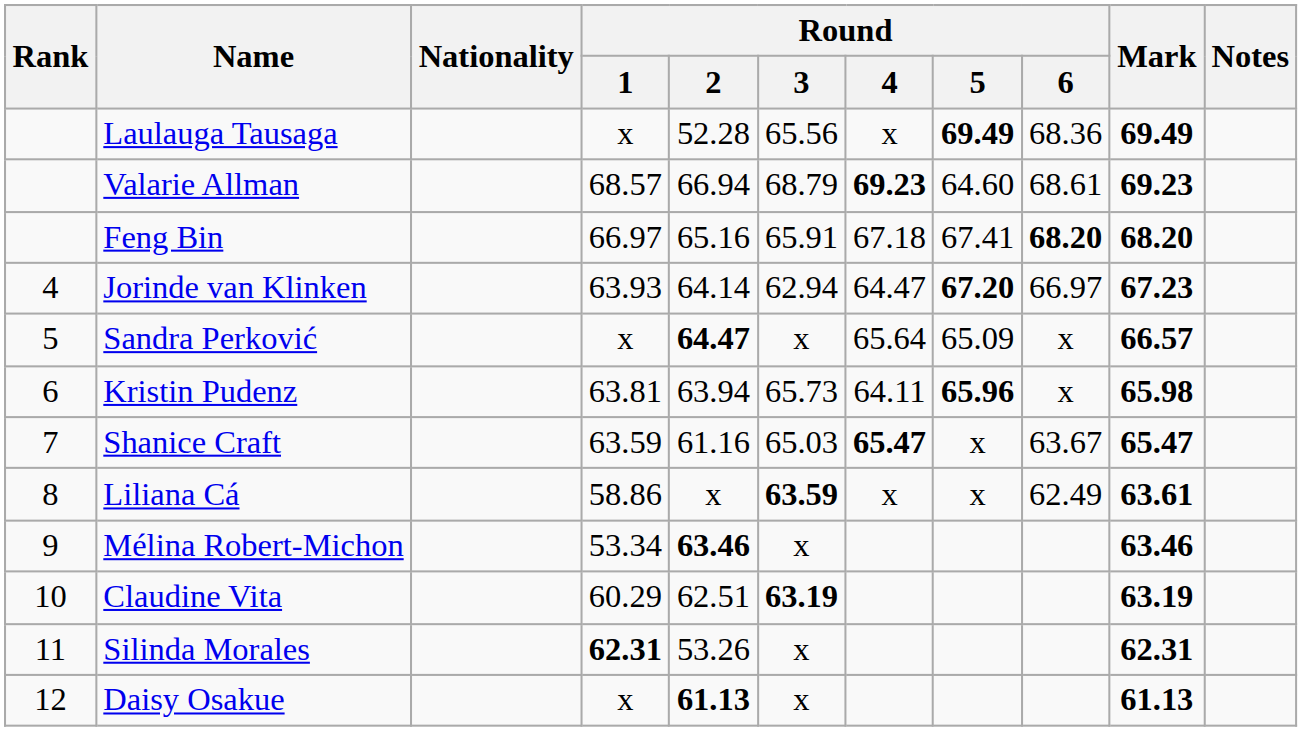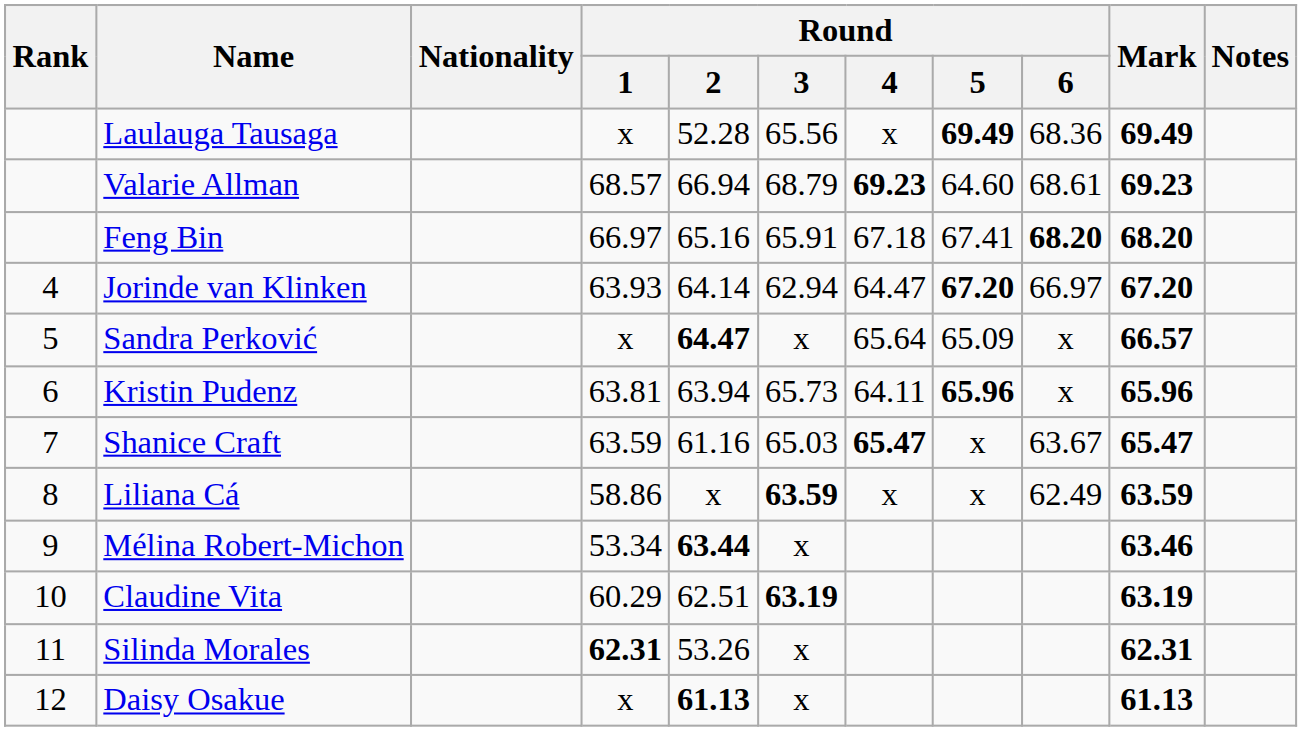 <table class="wikitable sortable" style="text-align:center">
 <tr>
 <th rowspan=2>Rank</th>
 <th rowspan=2>Name</th>
 <th rowspan=2>Nationality</th>
 <th colspan=6>Round</th>
 <th rowspan=2>Mark</th>
 <th rowspan=2>Notes</th>
 </tr>
 <tr>
 <th>1</th>
 <th>2</th>
 <th>3</th>
 <th>4</th>
 <th>5</th>
 <th>6</th>
 </tr>
 <tr>
 <td></td>
 <td align=left><a href='#'>Laulauga Tausaga</a></td>
 <td align=left></td>
 <td>x</td>
 <td>52.28</td>
 <td>65.56</td>
 <td>x</td>
 <td><strong>69.49</strong></td>
 <td>68.36</td>
 <td><strong>69.49</strong></td>
 <td></td>
 </tr>
 <tr>
 <td></td>
 <td align=left><a href='#'>Valarie Allman</a></td>
 <td align=left></td>
 <td>68.57</td>
 <td>66.94</td>
 <td>68.79</td>
 <td><strong>69.23</strong></td>
 <td>64.60</td>
 <td>68.61</td>
 <td><strong>69.23</strong></td>
 <td></td>
 </tr>
 <tr>
 <td></td>
 <td align=left><a href='#'>Feng Bin</a></td>
 <td align=left></td>
 <td>66.97</td>
 <td>65.16</td>
 <td>65.91</td>
 <td>67.18</td>
 <td>67.41</td>
 <td><strong>68.20</strong></td>
 <td><strong>68.20</strong></td>
 <td></td>
 </tr>
 <tr>
 <td>4</td>
 <td align=left><a href='#'>Jorinde van Klinken</a></td>
 <td align=left></td>
 <td>63.93</td>
 <td>64.14</td>
 <td>62.94</td>
 <td>64.47</td>
 <td><strong>67.20</strong></td>
 <td>66.97</td>
-<td><strong>67.23</strong></td>
+<td><strong>67.20</strong></td>
 <td></td>
 </tr>
 <tr>
 <td>5</td>
 <td align=left><a href='#'>Sandra Perković</a></td>
 <td align=left></td>
 <td>x</td>
 <td><strong>64.47</strong></td>
 <td>x</td>
 <td>65.64</td>
 <td>65.09</td>
 <td>x</td>
 <td><strong>66.57</strong></td>
 <td></td>
 </tr>
 <tr>
 <td>6</td>
 <td align=left><a href='#'>Kristin Pudenz</a></td>
 <td align=left></td>
 <td>63.81</td>
 <td>63.94</td>
 <td>65.73</td>
 <td>64.11</td>
 <td><strong>65.96</strong></td>
 <td>x</td>
-<td><strong>65.98</strong></td>
+<td><strong>65.96</strong></td>
 <td></td>
 </tr>
 <tr>
 <td>7</td>
 <td align=left><a href='#'>Shanice Craft</a></td>
 <td align=left></td>
 <td>63.59</td>
 <td>61.16</td>
 <td>65.03</td>
 <td><strong>65.47</strong></td>
 <td>x</td>
 <td>63.67</td>
 <td><strong>65.47</strong></td>
 <td></td>
 </tr>
 <tr>
 <td>8</td>
 <td align=left><a href='#'>Liliana Cá</a></td>
 <td align=left></td>
 <td>58.86</td>
 <td>x</td>
 <td><strong>63.59</strong></td>
 <td>x</td>
 <td>x</td>
 <td>62.49</td>
-<td><strong>63.61</strong></td>
+<td><strong>63.59</strong></td>
 <td></td>
 </tr>
 <tr>
 <td>9</td>
 <td align=left><a href='#'>Mélina Robert-Michon</a></td>
 <td align=left></td>
 <td>53.34</td>
-<td><strong>63.46</strong></td>
+<td><strong>63.44</strong></td>
 <td>x</td>
 <td></td>
 <td></td>
 <td></td>
 <td><strong>63.46</strong></td>
 <td></td>
 </tr>
 <tr>
 <td>10</td>
 <td align=left><a href='#'>Claudine Vita</a></td>
 <td align=left></td>
 <td>60.29</td>
 <td>62.51</td>
 <td><strong>63.19</strong></td>
 <td></td>
 <td></td>
 <td></td>
 <td><strong>63.19</strong></td>
 <td></td>
 </tr>
 <tr>
 <td>11</td>
 <td align=left><a href='#'>Silinda Morales</a></td>
 <td align=left></td>
 <td><strong>62.31</strong></td>
 <td>53.26</td>
 <td>x</td>
 <td></td>
 <td></td>
 <td></td>
 <td><strong>62.31</strong></td>
 <td></td>
 </tr>
 <tr>
 <td>12</td>
 <td align=left><a href='#'>Daisy Osakue</a></td>
 <td align=left></td>
 <td>x</td>
 <td><strong>61.13</strong></td>
 <td>x</td>
 <td></td>
 <td></td>
 <td></td>
 <td><strong>61.13</strong></td>
 <td></td>
 </tr>
 </table>
